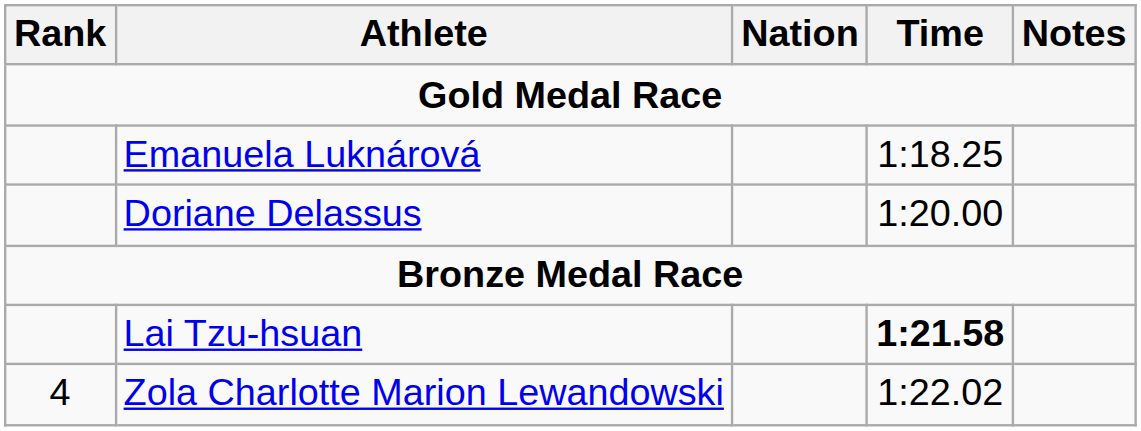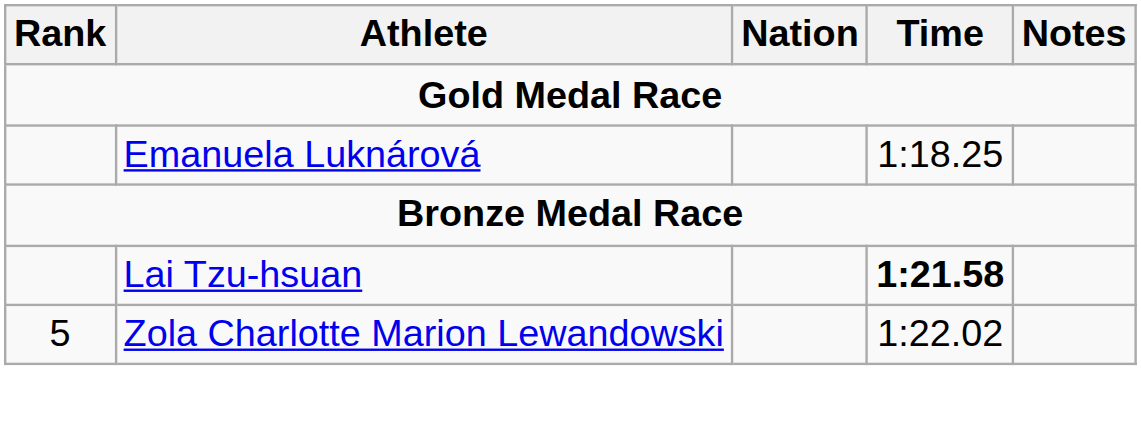 <table class="wikitable sortable" style="text-align:center;">
 <tr>
 <th>Rank</th>
 <th>Athlete</th>
 <th>Nation</th>
 <th>Time</th>
 <th>Notes</th>
 </tr>
 <tr>
 <td colspan=5><strong>Gold Medal Race</strong></td>
 </tr>
 <tr>
 <td></td>
 <td align=left><a href='#'>Emanuela Luknárová</a></td>
 <td align=left></td>
 <td>1:18.25</td>
 <td></td>
 </tr>
 <tr>
-<td></td>
-<td align=left><a href='#'>Doriane Delassus</a></td>
-<td align=left></td>
-<td>1:20.00</td>
-<td></td>
-</tr>
-<tr>
 <td colspan=5><strong>Bronze Medal Race</strong></td>
 </tr>
 <tr>
 <td></td>
 <td align=left><a href='#'>Lai Tzu-hsuan</a></td>
 <td align=left></td>
 <td><strong>1:21.58</strong></td>
 <td></td>
 </tr>
 <tr>
-<td>4</td>
+<td>5</td>
 <td align=left><a href='#'>Zola Charlotte Marion Lewandowski</a></td>
 <td align=left></td>
 <td>1:22.02</td>
 <td></td>
 </tr>
 </table>
